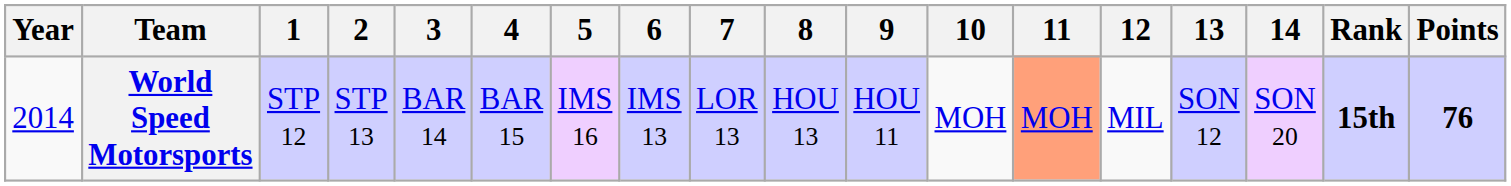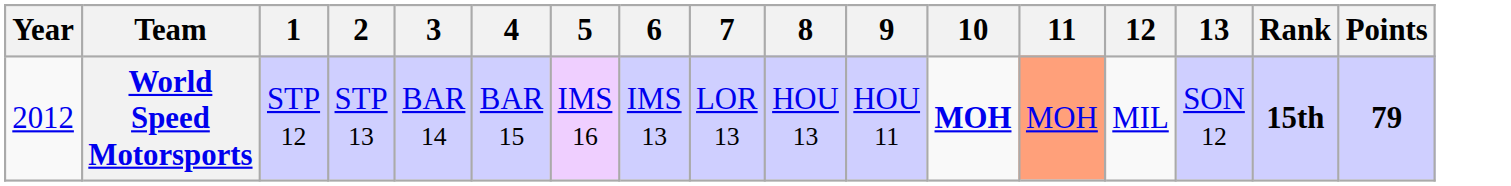 <table class="wikitable" style="text-align:center; font-size:90%">
 <tr>
 <th>Year</th>
 <th>Team</th>
 <th>1</th>
 <th>2</th>
 <th>3</th>
 <th>4</th>
 <th>5</th>
 <th>6</th>
 <th>7</th>
 <th>8</th>
 <th>9</th>
 <th>10</th>
 <th>11</th>
 <th>12</th>
 <th>13</th>
-<th>14</th>
 <th>Rank</th>
 <th>Points</th>
 </tr>
 <tr>
-<td><a href='#'>2014</a></td>
+<td><a href='#'>2012</a></td>
 <th><a href='#'>World Speed Motorsports</a></th>
 <td style="background:#CFCFFF;"><a href='#'>STP</a><br><small>12</small></td>
 <td style="background:#CFCFFF;"><a href='#'>STP</a><br><small>13</small></td>
 <td style="background:#CFCFFF;"><a href='#'>BAR</a><br><small>14</small></td>
 <td style="background:#CFCFFF;"><a href='#'>BAR</a><br><small>15</small></td>
 <td style="background:#EFCFFF;"><a href='#'>IMS</a><br><small>16</small></td>
 <td style="background:#CFCFFF;"><a href='#'>IMS</a><br><small>13</small></td>
 <td style="background:#CFCFFF;"><a href='#'>LOR</a><br><small>13</small></td>
 <td style="background:#CFCFFF;"><a href='#'>HOU</a><br><small>13</small></td>
 <td style="background:#CFCFFF;"><a href='#'>HOU</a><br><small>11</small></td>
-<td><a href='#'>MOH</a><br><small> </small></td>
+<td><strong><a href='#'>MOH</a><br><small> </small></strong></td>
 <td style="background: lightsalmon;"><a href='#'>MOH</a><br><small> </small></td>
 <td><a href='#'>MIL</a><br><small> </small></td>
 <td style="background:#CFCFFF;"><a href='#'>SON</a><br><small>12</small></td>
-<td style="background:#EFCFFF;"><a href='#'>SON</a><br><small>20</small></td>
 <td style="background:#CFCFFF;"><strong>15th</strong></td>
-<td style="background:#CFCFFF;"><strong>76</strong></td>
+<td style="background:#CFCFFF;"><strong>79</strong></td>
 </tr>
 </table>
